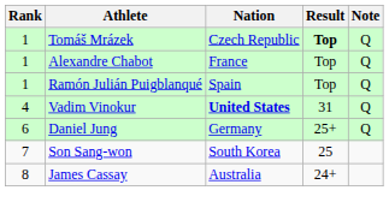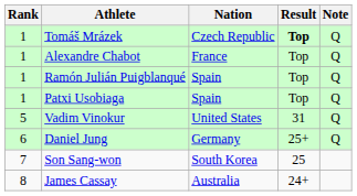 <table class="wikitable sortable" style="text-align:center">
 <tr>
 <th>Rank</th>
 <th>Athlete</th>
 <th>Nation</th>
 <th>Result</th>
 <th>Note</th>
 </tr>
 <tr bgcolor=ccffcc>
 <td>1</td>
 <td align=left><a href='#'>Tomáš Mrázek</a></td>
 <td align=left> <a href='#'>Czech Republic</a></td>
 <td><strong>Top</strong></td>
 <td>Q</td>
 </tr>
 <tr bgcolor=ccffcc>
 <td>1</td>
 <td align=left><a href='#'>Alexandre Chabot</a></td>
 <td align=left> <a href='#'>France</a></td>
 <td>Top</td>
 <td>Q</td>
 </tr>
 <tr bgcolor=ccffcc>
 <td>1</td>
 <td align=left><a href='#'>Ramón Julián Puigblanqué</a></td>
 <td align=left> <a href='#'>Spain</a></td>
 <td>Top</td>
 <td>Q</td>
 </tr>
 <tr bgcolor=ccffcc>
-<td>4</td>
+<td>1</td>
+<td align=left><a href='#'>Patxi Usobiaga</a></td>
+<td align=left> <a href='#'>Spain</a></td>
+<td>Top</td>
+<td>Q</td>
+</tr>
+<tr bgcolor=ccffcc>
+<td>5</td>
 <td align=left><a href='#'>Vadim Vinokur</a></td>
-<td align=left><strong> <a href='#'>United States</a></strong></td>
+<td align=left> <a href='#'>United States</a></td>
 <td>31</td>
 <td>Q</td>
 </tr>
 <tr bgcolor=ccffcc>
 <td>6</td>
 <td align=left><a href='#'>Daniel Jung</a></td>
 <td align=left> <a href='#'>Germany</a></td>
 <td>25+</td>
 <td>Q</td>
 </tr>
 <tr>
 <td>7</td>
 <td align=left><a href='#'>Son Sang-won</a></td>
 <td align=left> <a href='#'>South Korea</a></td>
 <td>25</td>
 <td></td>
 </tr>
 <tr>
 <td>8</td>
 <td align=left><a href='#'>James Cassay</a></td>
 <td align=left> <a href='#'>Australia</a></td>
 <td>24+</td>
 <td></td>
 </tr>
 </table>
